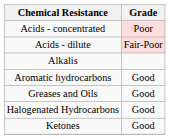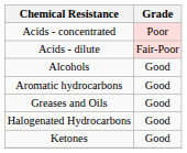 <table style="text-align:center;" class="wikitable">
 <tr>
 <th>Chemical Resistance</th>
 <th>Grade</th>
 </tr>
 <tr>
 <td>Acids - concentrated</td>
 <td style="background:#ffdddd;">Poor</td>
 </tr>
 <tr>
 <td>Acids - dilute</td>
 <td style="background:#ffdddd;">Fair-Poor</td>
 </tr>
 <tr>
-<td>Alkalis</td>
-<td></td>
+<td>Alcohols</td>
+<td>Good</td>
 </tr>
 <tr>
 <td>Aromatic hydrocarbons</td>
 <td>Good</td>
 </tr>
 <tr>
 <td>Greases and Oils</td>
 <td>Good</td>
 </tr>
 <tr>
 <td>Halogenated Hydrocarbons</td>
 <td>Good</td>
 </tr>
 <tr>
 <td>Ketones</td>
 <td>Good</td>
 </tr>
 <tr>
 </tr>
 </table>
